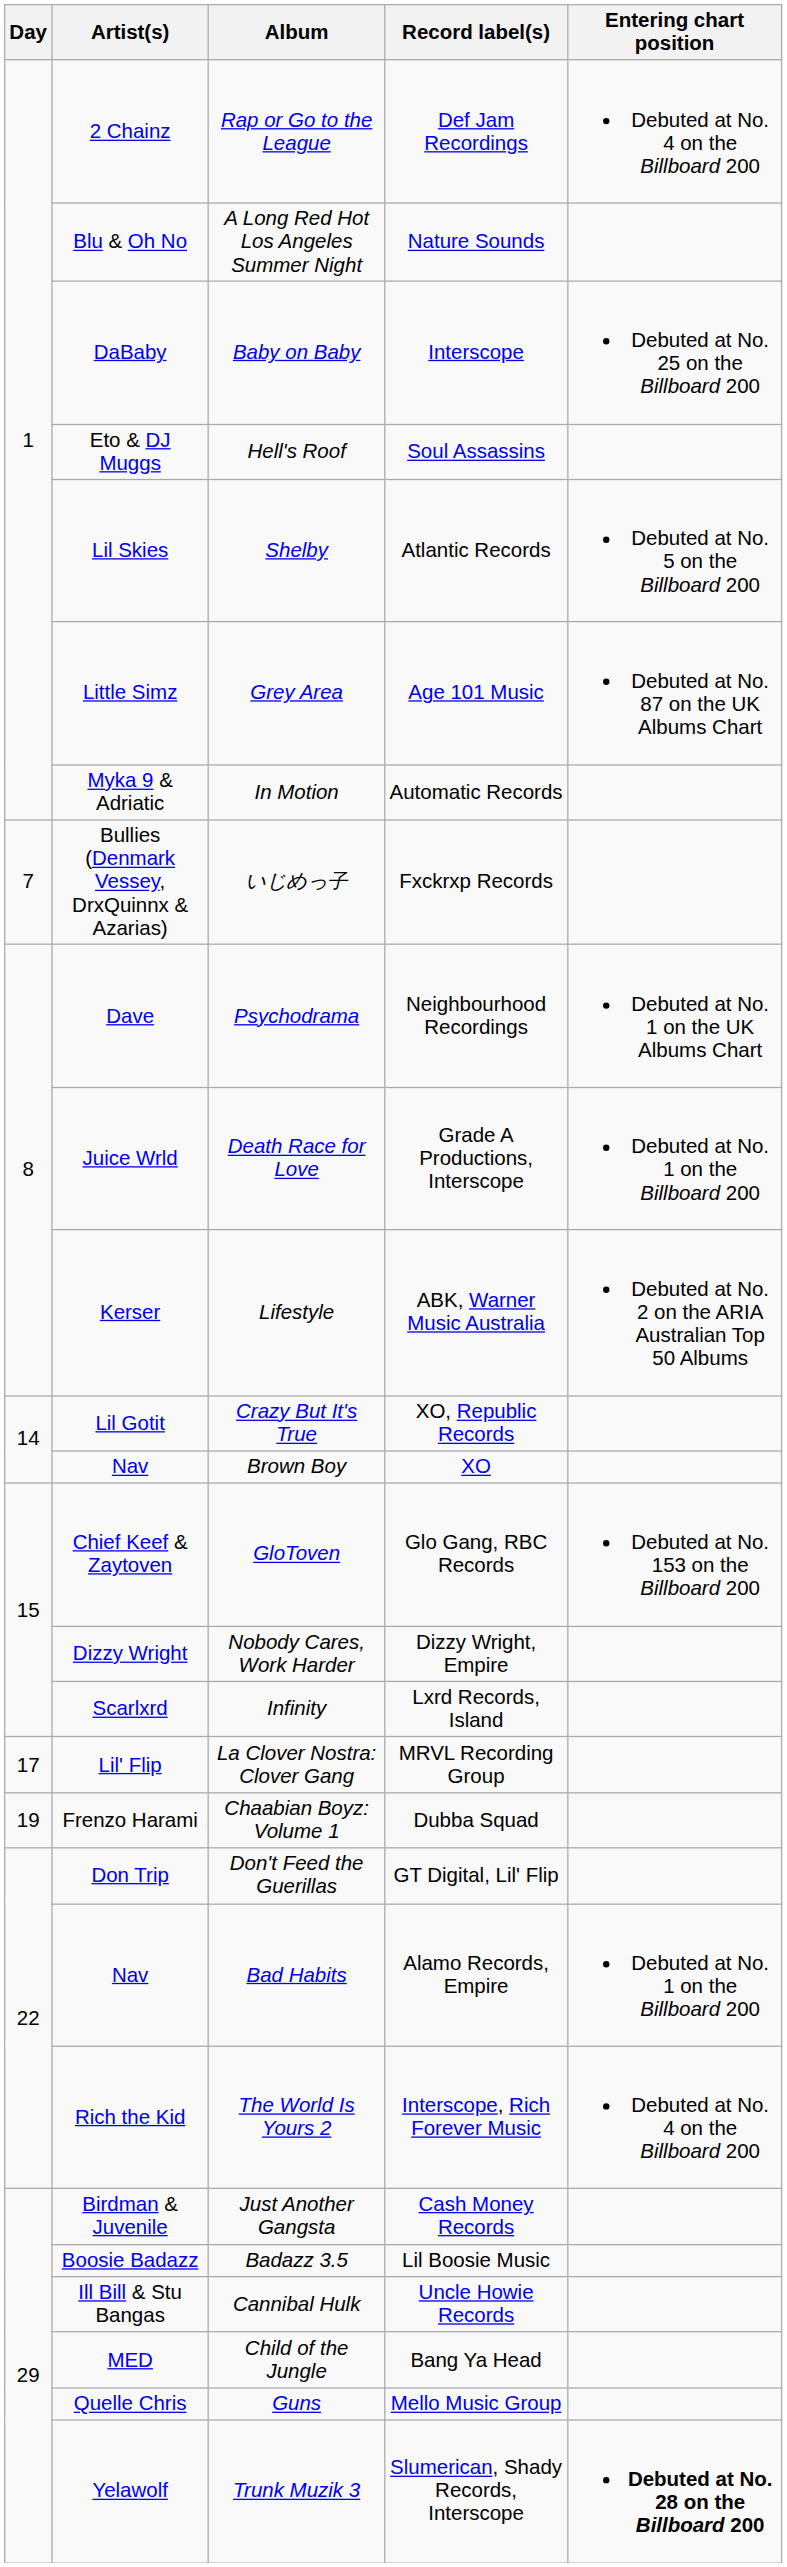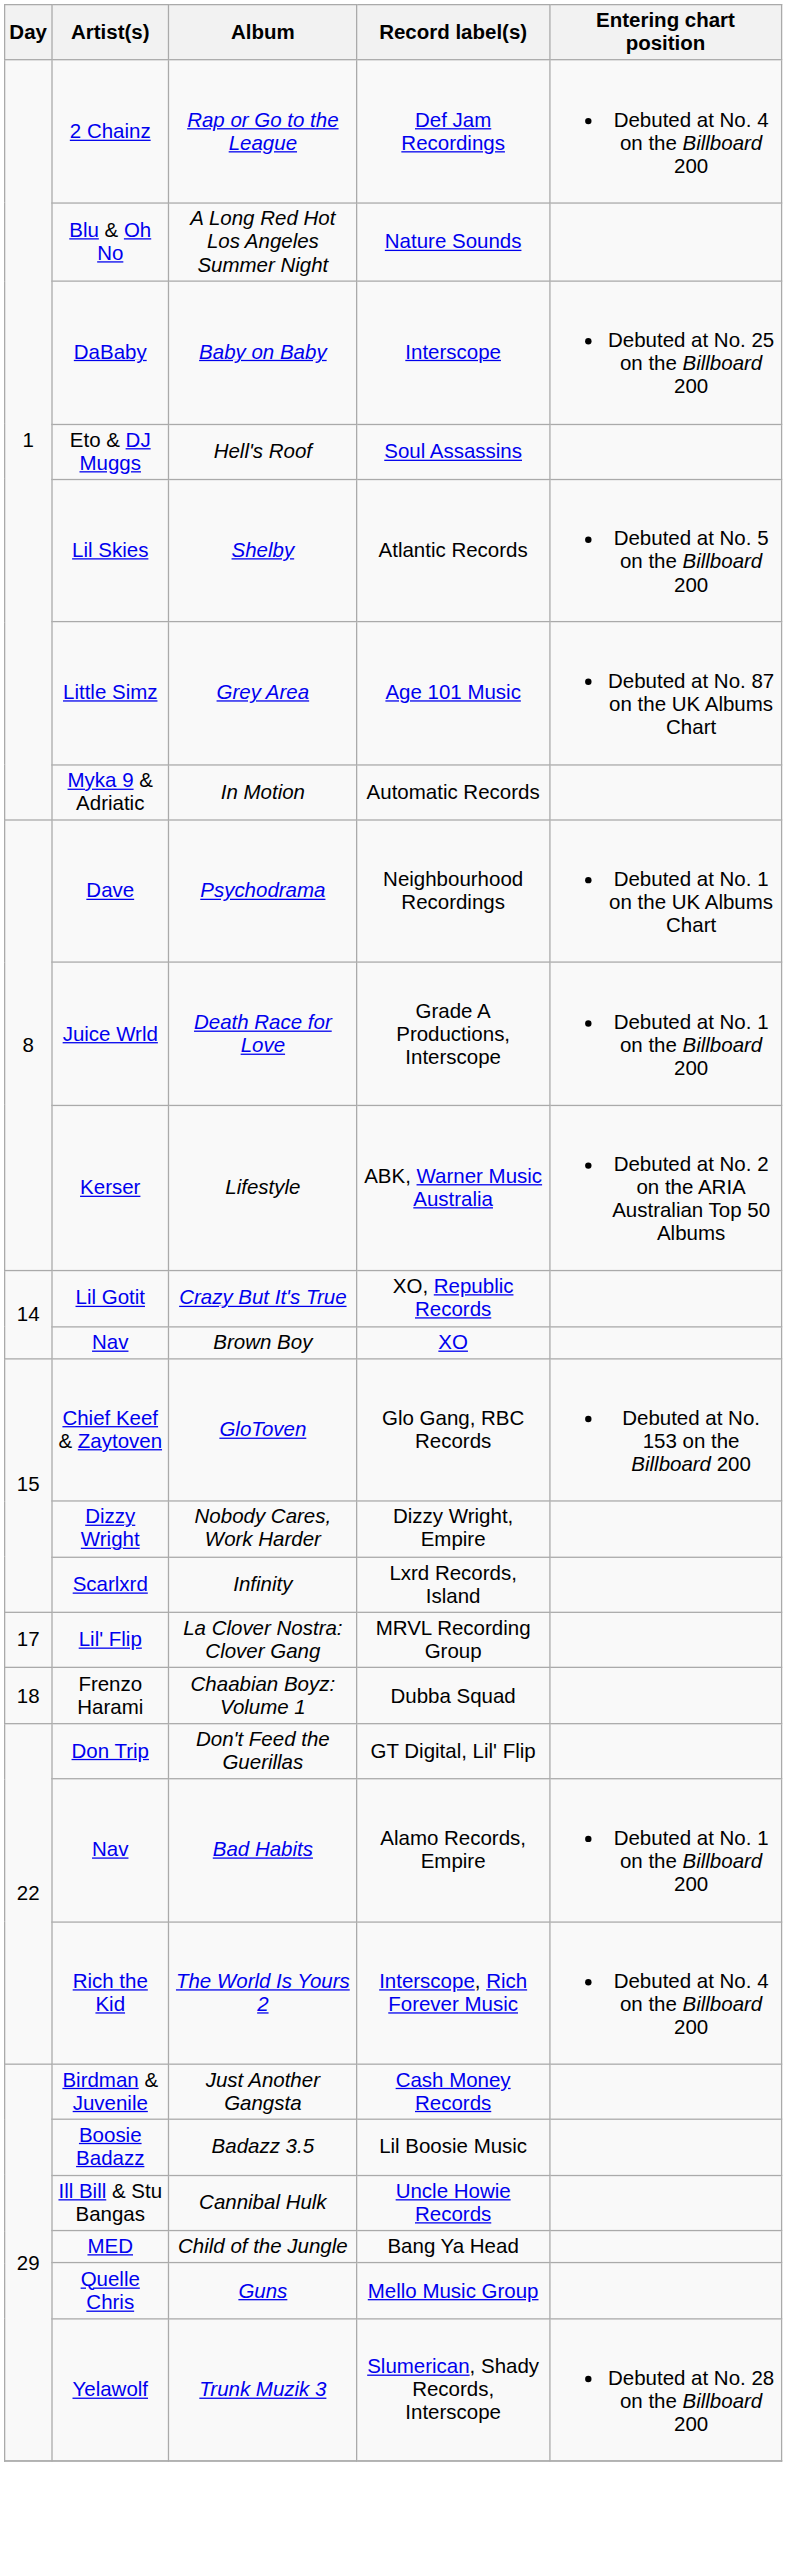 <table class="wikitable" style="text-align:center;">
 <tr>
 <th scope="col">Day</th>
 <th scope="col">Artist(s)</th>
 <th scope="col">Album</th>
 <th scope="col">Record label(s)</th>
 <th><strong>Entering chart position</strong></th>
 </tr>
 <tr>
 <td rowspan="7">1</td>
 <td><a href='#'>2 Chainz</a></td>
 <td><em><a href='#'>Rap or Go to the League</a></em></td>
 <td><a href='#'>Def Jam Recordings</a></td>
 <td><br><ul><li>Debuted at No. 4 on the <em>Billboard</em> 200</li></ul></td>
 </tr>
 <tr>
 <td><a href='#'>Blu</a> & <a href='#'>Oh No</a></td>
 <td><em>A Long Red Hot Los Angeles Summer Night</em></td>
 <td><a href='#'>Nature Sounds</a></td>
 <td></td>
 </tr>
 <tr>
 <td><a href='#'>DaBaby</a></td>
 <td><em><a href='#'>Baby on Baby</a></em></td>
 <td><a href='#'>Interscope</a></td>
 <td><br><ul><li>Debuted at No. 25 on the <em>Billboard</em> 200</li></ul></td>
 </tr>
 <tr>
 <td>Eto & <a href='#'>DJ Muggs</a></td>
 <td><em>Hell's Roof</em></td>
 <td><a href='#'>Soul Assassins</a></td>
 <td></td>
 </tr>
 <tr>
 <td><a href='#'>Lil Skies</a></td>
 <td><em><a href='#'>Shelby</a></em></td>
 <td>Atlantic Records</td>
 <td><br><ul><li>Debuted at No. 5 on the <em>Billboard</em> 200</li></ul></td>
 </tr>
 <tr>
 <td><a href='#'>Little Simz</a></td>
 <td><em><a href='#'>Grey Area</a></em></td>
 <td><a href='#'>Age 101 Music</a></td>
 <td><br><ul><li>Debuted at No. 87 on the UK Albums Chart</li></ul></td>
 </tr>
 <tr>
 <td><a href='#'>Myka 9</a> & Adriatic</td>
 <td><em>In Motion</em></td>
 <td>Automatic Records</td>
-<td></td>
-</tr>
-<tr>
-<td>7</td>
-<td>Bullies (<a href='#'>Denmark Vessey</a>, DrxQuinnx & Azarias)</td>
-<td><em>いじめっ子</em></td>
-<td>Fxckrxp Records</td>
 <td></td>
 </tr>
 <tr>
 <td rowspan="3">8</td>
 <td><a href='#'>Dave</a></td>
 <td><em><a href='#'>Psychodrama</a></em></td>
 <td>Neighbourhood Recordings</td>
 <td><br><ul><li>Debuted at No. 1 on the UK Albums Chart</li></ul></td>
 </tr>
 <tr>
 <td><a href='#'>Juice Wrld</a></td>
 <td><em><a href='#'>Death Race for Love</a></em></td>
 <td>Grade A Productions, Interscope</td>
 <td><br><ul><li>Debuted at No. 1 on the <em>Billboard</em> 200</li></ul></td>
 </tr>
 <tr>
 <td><a href='#'>Kerser</a></td>
 <td><em>Lifestyle</em></td>
 <td>ABK, <a href='#'>Warner Music Australia</a></td>
 <td><br><ul><li>Debuted at No. 2 on the ARIA Australian Top 50 Albums</li></ul></td>
 </tr>
 <tr>
 <td rowspan="2">14</td>
 <td><a href='#'>Lil Gotit</a></td>
 <td><em><a href='#'>Crazy But It's True</a></em></td>
 <td>XO, <a href='#'>Republic Records</a></td>
 <td></td>
 </tr>
 <tr>
 <td><a href='#'>Nav</a></td>
 <td><em>Brown Boy</em></td>
 <td><a href='#'>XO</a></td>
 <td></td>
 </tr>
 <tr>
 <td rowspan="3">15</td>
 <td><a href='#'>Chief Keef</a> & <a href='#'>Zaytoven</a></td>
 <td><em><a href='#'>GloToven</a></em></td>
 <td>Glo Gang, RBC Records</td>
 <td><br><ul><li>Debuted at No. 153 on the <em>Billboard</em> 200</li></ul></td>
 </tr>
 <tr>
 <td><a href='#'>Dizzy Wright</a></td>
 <td><em>Nobody Cares, Work Harder</em></td>
 <td>Dizzy Wright, Empire</td>
 <td></td>
 </tr>
 <tr>
 <td><a href='#'>Scarlxrd</a></td>
 <td><em>Infinity</em></td>
 <td>Lxrd Records, Island</td>
 <td></td>
 </tr>
 <tr>
 <td>17</td>
 <td><a href='#'>Lil' Flip</a></td>
 <td><em>La Clover Nostra: Clover Gang</em></td>
 <td>MRVL Recording Group</td>
 <td></td>
 </tr>
 <tr>
-<td rowspan="1">19</td>
+<td rowspan="1">18</td>
 <td>Frenzo Harami</td>
 <td><em>Chaabian Boyz: Volume 1</em></td>
 <td>Dubba Squad</td>
 <td></td>
 </tr>
 <tr>
 <td rowspan="3">22</td>
 <td><a href='#'>Don Trip</a></td>
 <td><em>Don't Feed the Guerillas</em></td>
 <td>GT Digital, Lil' Flip</td>
 <td></td>
 </tr>
 <tr>
 <td><a href='#'>Nav</a></td>
 <td><em><a href='#'>Bad Habits</a></em></td>
 <td>Alamo Records, Empire</td>
 <td><br><ul><li>Debuted at No. 1 on the <em>Billboard</em> 200</li></ul></td>
 </tr>
 <tr>
 <td><a href='#'>Rich the Kid</a></td>
 <td><em><a href='#'>The World Is Yours 2</a></em></td>
 <td><a href='#'>Interscope</a>, <a href='#'>Rich Forever Music</a></td>
 <td><br><ul><li>Debuted at No. 4 on the <em>Billboard</em> 200</li></ul></td>
 </tr>
 <tr>
 <td rowspan="6">29</td>
 <td><a href='#'>Birdman</a> & <a href='#'>Juvenile</a></td>
 <td><em>Just Another Gangsta</em></td>
 <td><a href='#'>Cash Money Records</a></td>
 <td></td>
 </tr>
 <tr>
 <td><a href='#'>Boosie Badazz</a></td>
 <td><em>Badazz 3.5</em></td>
 <td>Lil Boosie Music</td>
 <td></td>
 </tr>
 <tr>
 <td><a href='#'>Ill Bill</a> & Stu Bangas</td>
 <td><em>Cannibal Hulk</em></td>
 <td><a href='#'>Uncle Howie Records</a></td>
 <td></td>
 </tr>
 <tr>
 <td><a href='#'>MED</a></td>
 <td><em>Child of the Jungle</em></td>
 <td>Bang Ya Head</td>
 <td></td>
 </tr>
 <tr>
 <td><a href='#'>Quelle Chris</a></td>
 <td><em><a href='#'>Guns</a></em></td>
 <td><a href='#'>Mello Music Group</a></td>
 <td></td>
 </tr>
 <tr>
 <td><a href='#'>Yelawolf</a></td>
 <td><em><a href='#'>Trunk Muzik 3</a></em></td>
 <td><a href='#'>Slumerican</a>, Shady Records, Interscope</td>
-<td><strong><br><ul><li>Debuted at No. 28 on the <em>Billboard</em> 200</li></ul></strong></td>
+<td><br><ul><li>Debuted at No. 28 on the <em>Billboard</em> 200</li></ul></td>
 </tr>
 <tr>
 </tr>
 </table>
